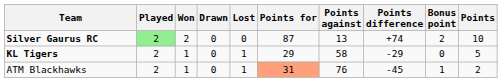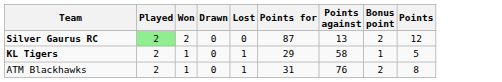 <table class="wikitable" style="text-align:center">
 <tr>
 <th width=175>Team</th>
 <th>Played</th>
 <th>Won</th>
 <th>Drawn</th>
 <th>Lost</th>
 <th>Points for</th>
 <th>Points<br>against</th>
-<th>Points<br>difference</th>
 <th>Bonus<br>point</th>
 <th>Points</th>
 </tr>
 <tr>
 <td align="left"><strong>Silver Gaurus RC</strong></td>
 <td style="background: lightgreen;">2</td>
 <td>2</td>
 <td>0</td>
 <td>0</td>
 <td>87</td>
 <td>13</td>
-<td>+74</td>
 <td>2</td>
-<td>10</td>
+<td>12</td>
 </tr>
 <tr>
 <td align="left"><strong>KL Tigers</strong></td>
 <td>2</td>
 <td>1</td>
 <td>0</td>
 <td>1</td>
 <td>29</td>
 <td>58</td>
-<td>-29</td>
-<td>0</td>
+<td>1</td>
 <td>5</td>
 </tr>
 <tr>
 <td align="left">ATM Blackhawks</td>
 <td>2</td>
 <td>1</td>
 <td>0</td>
 <td>1</td>
-<td style="background: lightsalmon;">31</td>
+<td>31</td>
 <td>76</td>
-<td>-45</td>
-<td>1</td>
 <td>2</td>
+<td>8</td>
 </tr>
 </table>
